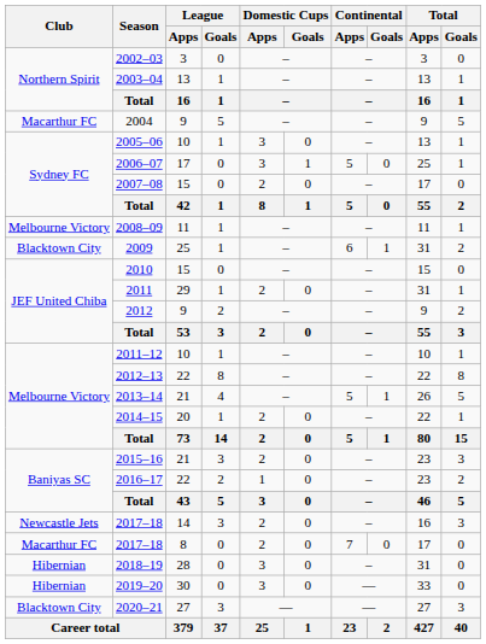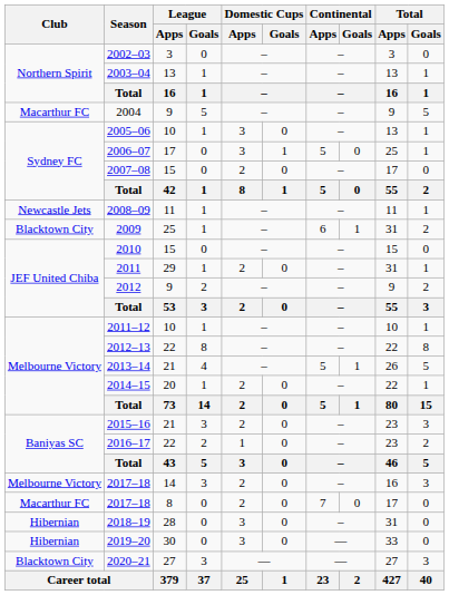 <table class="wikitable" style="text-align:center">
 <tr>
 <th rowspan="2">Club</th>
 <th rowspan="2">Season</th>
 <th colspan="2">League</th>
 <th colspan="2">Domestic Cups</th>
 <th colspan="2">Continental</th>
 <th colspan="3">Total</th>
 </tr>
 <tr>
 <th>Apps</th>
 <th>Goals</th>
 <th>Apps</th>
 <th>Goals</th>
 <th>Apps</th>
 <th>Goals</th>
 <th>Apps</th>
 <th>Goals</th>
 </tr>
 <tr>
 <td rowspan="3"><a href='#'>Northern Spirit</a></td>
 <td><a href='#'>2002–03</a></td>
 <td>3</td>
 <td>0</td>
 <td colspan=2>–</td>
 <td colspan=2>–</td>
 <td>3</td>
 <td>0</td>
 </tr>
 <tr>
 <td><a href='#'>2003–04</a></td>
 <td>13</td>
 <td>1</td>
 <td colspan=2>–</td>
 <td colspan=2>–</td>
 <td>13</td>
 <td>1</td>
 </tr>
 <tr>
 <th>Total</th>
 <th>16</th>
 <th>1</th>
 <th colspan=2>–</th>
 <th colspan=2>–</th>
 <th>16</th>
 <th>1</th>
 </tr>
 <tr>
 <td><a href='#'>Macarthur FC</a></td>
 <td>2004</td>
 <td>9</td>
 <td>5</td>
 <td colspan=2>–</td>
 <td colspan=2>–</td>
 <td>9</td>
 <td>5</td>
 </tr>
 <tr>
 <td rowspan="4"><a href='#'>Sydney FC</a></td>
 <td><a href='#'>2005–06</a></td>
 <td>10</td>
 <td>1</td>
 <td>3</td>
 <td>0</td>
 <td colspan=2>–</td>
 <td>13</td>
 <td>1</td>
 </tr>
 <tr>
 <td><a href='#'>2006–07</a></td>
 <td>17</td>
 <td>0</td>
 <td>3</td>
 <td>1</td>
 <td>5</td>
 <td>0</td>
 <td>25</td>
 <td>1</td>
 </tr>
 <tr>
 <td><a href='#'>2007–08</a></td>
 <td>15</td>
 <td>0</td>
 <td>2</td>
 <td>0</td>
 <td colspan=2>–</td>
 <td>17</td>
 <td>0</td>
 </tr>
 <tr>
 <th>Total</th>
 <th>42</th>
 <th>1</th>
 <th>8</th>
 <th>1</th>
 <th>5</th>
 <th>0</th>
 <th>55</th>
 <th>2</th>
 </tr>
 <tr>
-<td><a href='#'>Melbourne Victory</a></td>
+<td><a href='#'>Newcastle Jets</a></td>
 <td><a href='#'>2008–09</a></td>
 <td>11</td>
 <td>1</td>
 <td colspan=2>–</td>
 <td colspan=2>–</td>
 <td>11</td>
 <td>1</td>
 </tr>
 <tr>
 <td><a href='#'>Blacktown City</a></td>
 <td><a href='#'>2009</a></td>
 <td>25</td>
 <td>1</td>
 <td colspan=2>–</td>
 <td>6</td>
 <td>1</td>
 <td>31</td>
 <td>2</td>
 </tr>
 <tr>
 <td rowspan="4"><a href='#'>JEF United Chiba</a></td>
 <td><a href='#'>2010</a></td>
 <td>15</td>
 <td>0</td>
 <td colspan=2>–</td>
 <td colspan=2>–</td>
 <td>15</td>
 <td>0</td>
 </tr>
 <tr>
 <td><a href='#'>2011</a></td>
 <td>29</td>
 <td>1</td>
 <td>2</td>
 <td>0</td>
 <td colspan=2>–</td>
 <td>31</td>
 <td>1</td>
 </tr>
 <tr>
 <td><a href='#'>2012</a></td>
 <td>9</td>
 <td>2</td>
 <td colspan=2>–</td>
 <td colspan=2>–</td>
 <td>9</td>
 <td>2</td>
 </tr>
 <tr>
 <th>Total</th>
 <th>53</th>
 <th>3</th>
 <th>2</th>
 <th>0</th>
 <th colspan=2>–</th>
 <th>55</th>
 <th>3</th>
 </tr>
 <tr>
 <td rowspan="5"><a href='#'>Melbourne Victory</a></td>
 <td><a href='#'>2011–12</a></td>
 <td>10</td>
 <td>1</td>
 <td colspan=2>–</td>
 <td colspan=2>–</td>
 <td>10</td>
 <td>1</td>
 </tr>
 <tr>
 <td><a href='#'>2012–13</a></td>
 <td>22</td>
 <td>8</td>
 <td colspan=2>–</td>
 <td colspan=2>–</td>
 <td>22</td>
 <td>8</td>
 </tr>
 <tr>
 <td><a href='#'>2013–14</a></td>
 <td>21</td>
 <td>4</td>
 <td colspan=2>–</td>
 <td>5</td>
 <td>1</td>
 <td>26</td>
 <td>5</td>
 </tr>
 <tr>
 <td><a href='#'>2014–15</a></td>
 <td>20</td>
 <td>1</td>
 <td>2</td>
 <td>0</td>
 <td colspan=2>–</td>
 <td>22</td>
 <td>1</td>
 </tr>
 <tr>
 <th>Total</th>
 <th>73</th>
 <th>14</th>
 <th>2</th>
 <th>0</th>
 <th>5</th>
 <th>1</th>
 <th>80</th>
 <th>15</th>
 </tr>
 <tr>
 <td rowspan="3"><a href='#'>Baniyas SC</a></td>
 <td><a href='#'>2015–16</a></td>
 <td>21</td>
 <td>3</td>
 <td>2</td>
 <td>0</td>
 <td colspan=2>–</td>
 <td>23</td>
 <td>3</td>
 </tr>
 <tr>
 <td><a href='#'>2016–17</a></td>
 <td>22</td>
 <td>2</td>
 <td>1</td>
 <td>0</td>
 <td colspan=2>–</td>
 <td>23</td>
 <td>2</td>
 </tr>
 <tr>
 <th>Total</th>
 <th>43</th>
 <th>5</th>
 <th>3</th>
 <th>0</th>
 <th colspan=2>–</th>
 <th>46</th>
 <th>5</th>
 </tr>
 <tr>
-<td><a href='#'>Newcastle Jets</a></td>
+<td><a href='#'>Melbourne Victory</a></td>
 <td><a href='#'>2017–18</a></td>
 <td>14</td>
 <td>3</td>
 <td>2</td>
 <td>0</td>
 <td colspan=2>–</td>
 <td>16</td>
 <td>3</td>
 </tr>
 <tr>
 <td><a href='#'>Macarthur FC</a></td>
 <td><a href='#'>2017–18</a></td>
 <td>8</td>
 <td>0</td>
 <td>2</td>
 <td>0</td>
 <td>7</td>
 <td>0</td>
 <td>17</td>
 <td>0</td>
 </tr>
 <tr>
 <td><a href='#'>Hibernian</a></td>
 <td><a href='#'>2018–19</a></td>
 <td>28</td>
 <td>0</td>
 <td>3</td>
 <td>0</td>
 <td colspan=2>–</td>
 <td>31</td>
 <td>0</td>
 </tr>
 <tr>
 <td><a href='#'>Hibernian</a></td>
 <td><a href='#'>2019–20</a></td>
 <td>30</td>
 <td>0</td>
 <td>3</td>
 <td>0</td>
 <td colspan=2>—</td>
 <td>33</td>
 <td>0</td>
 </tr>
 <tr>
 <td><a href='#'>Blacktown City</a></td>
 <td><a href='#'>2020–21</a></td>
 <td>27</td>
 <td>3</td>
 <td colspan=2>—</td>
 <td colspan=2>—</td>
 <td>27</td>
 <td>3</td>
 </tr>
 <tr>
 <th colspan="2">Career total</th>
 <th>379</th>
 <th>37</th>
 <th>25</th>
 <th>1</th>
 <th>23</th>
 <th>2</th>
 <th>427</th>
 <th>40</th>
 </tr>
 </table>
